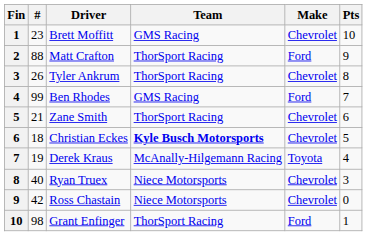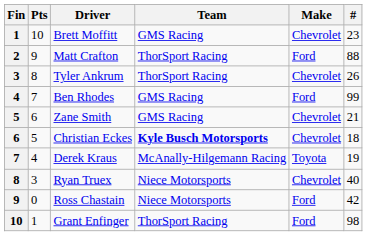 <table class="wikitable" style="font-size:95%">
 <tr>
 <th>Fin</th>
-<th>#</th>
+<th>Pts</th>
 <th>Driver</th>
 <th>Team</th>
 <th>Make</th>
-<th>Pts</th>
+<th>#</th>
 </tr>
 <tr>
 <th>1</th>
-<td>23</td>
+<td>10</td>
 <td><a href='#'>Brett Moffitt</a></td>
 <td><a href='#'>GMS Racing</a></td>
 <td><a href='#'>Chevrolet</a></td>
-<td>10</td>
+<td>23</td>
 </tr>
 <tr>
 <th>2</th>
-<td>88</td>
+<td>9</td>
 <td><a href='#'>Matt Crafton</a></td>
 <td><a href='#'>ThorSport Racing</a></td>
 <td><a href='#'>Ford</a></td>
-<td>9</td>
+<td>88</td>
 </tr>
 <tr>
 <th>3</th>
-<td>26</td>
+<td>8</td>
 <td><a href='#'>Tyler Ankrum</a></td>
 <td><a href='#'>ThorSport Racing</a></td>
 <td><a href='#'>Chevrolet</a></td>
-<td>8</td>
+<td>26</td>
 </tr>
 <tr>
 <th>4</th>
-<td>99</td>
+<td>7</td>
 <td><a href='#'>Ben Rhodes</a></td>
 <td><a href='#'>GMS Racing</a></td>
 <td><a href='#'>Ford</a></td>
-<td>7</td>
+<td>99</td>
 </tr>
 <tr>
 <th>5</th>
+<td>6</td>
+<td><a href='#'>Zane Smith</a></td>
+<td><a href='#'>GMS Racing</a></td>
+<td><a href='#'>Chevrolet</a></td>
 <td>21</td>
-<td><a href='#'>Zane Smith</a></td>
-<td><a href='#'>ThorSport Racing</a></td>
-<td><a href='#'>Chevrolet</a></td>
-<td>6</td>
 </tr>
 <tr>
 <th>6</th>
-<td>18</td>
+<td>5</td>
 <td><a href='#'>Christian Eckes</a></td>
 <td><strong><a href='#'>Kyle Busch Motorsports</a></strong></td>
 <td><a href='#'>Chevrolet</a></td>
-<td>5</td>
+<td>18</td>
 </tr>
 <tr>
 <th>7</th>
-<td>19</td>
+<td>4</td>
 <td><a href='#'>Derek Kraus</a></td>
 <td><a href='#'>McAnally-Hilgemann Racing</a></td>
 <td><a href='#'>Toyota</a></td>
-<td>4</td>
+<td>19</td>
 </tr>
 <tr>
 <th>8</th>
-<td>40</td>
+<td>3</td>
 <td><a href='#'>Ryan Truex</a></td>
 <td><a href='#'>Niece Motorsports</a></td>
 <td><a href='#'>Chevrolet</a></td>
-<td>3</td>
+<td>40</td>
 </tr>
 <tr>
 <th>9</th>
-<td>42</td>
+<td>0</td>
 <td><a href='#'>Ross Chastain</a></td>
 <td><a href='#'>Niece Motorsports</a></td>
-<td><a href='#'>Chevrolet</a></td>
-<td>0</td>
+<td><a href='#'>Ford</a></td>
+<td>42</td>
 </tr>
 <tr>
 <th>10</th>
-<td>98</td>
+<td>1</td>
 <td><a href='#'>Grant Enfinger</a></td>
 <td><a href='#'>ThorSport Racing</a></td>
 <td><a href='#'>Ford</a></td>
-<td>1</td>
+<td>98</td>
 </tr>
 </table>
